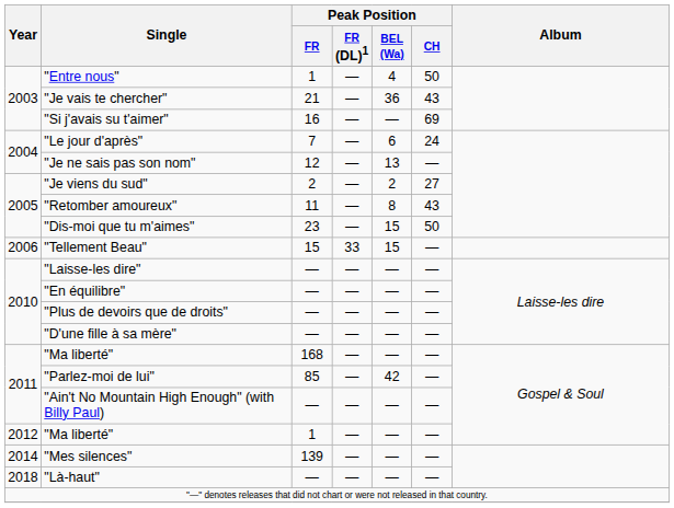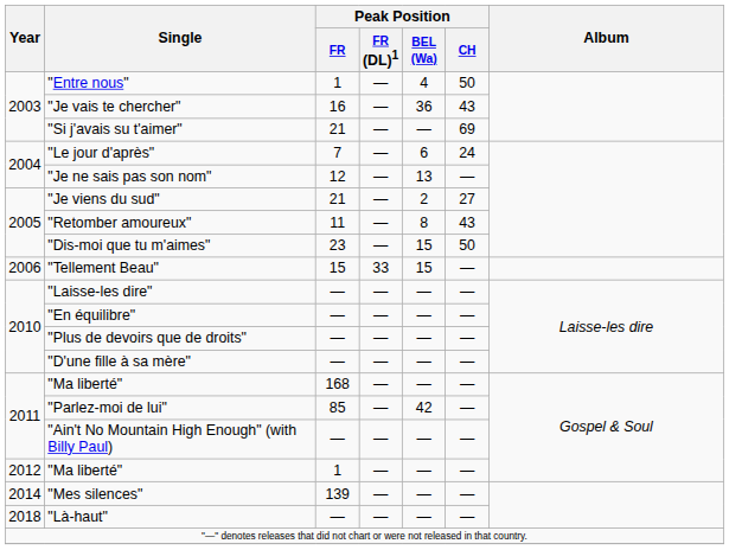 <table class="wikitable" style="text-align:center;">
 <tr>
 <th align="center" rowspan="2">Year</th>
 <th align="center" rowspan="2" width="290">Single</th>
 <th align="center" colspan="4">Peak Position</th>
 <th align="center" rowspan="2" width="250">Album</th>
 </tr>
 <tr>
 <th width="40"><small><a href='#'>FR</a></small><br></th>
 <th width="40"><small><a href='#'>FR</a></small><br>(DL)<sup>1</sup></th>
 <th width="40"><small><a href='#'>BEL <br>(Wa)</a></small><br></th>
 <th width="40"><small><a href='#'>CH</a></small><br></th>
 </tr>
 <tr>
 <td align="center" rowspan="3">2003</td>
 <td align="left">"<a href='#'>Entre nous</a>"</td>
 <td align="center">1</td>
 <td align="center">—</td>
 <td align="center">4</td>
 <td align="center">50</td>
 <td align="left" rowspan="3"></td>
 </tr>
 <tr>
 <td align="left">"Je vais te chercher"</td>
-<td align="center">21</td>
+<td align="center">16</td>
 <td align="center">—</td>
 <td align="center">36</td>
 <td align="center">43</td>
 </tr>
 <tr>
 <td align="left">"Si j'avais su t'aimer"</td>
-<td align="center">16</td>
+<td align="center">21</td>
 <td align="center">—</td>
 <td align="center">—</td>
 <td align="center">69</td>
 </tr>
 <tr>
 <td align="center" rowspan="2">2004</td>
 <td align="left">"Le jour d'après"</td>
 <td align="center">7</td>
 <td align="center">—</td>
 <td align="center">6</td>
 <td align="center">24</td>
 <td align="left" rowspan="5"></td>
 </tr>
 <tr>
 <td align="left">"Je ne sais pas son nom"</td>
 <td align="center">12</td>
 <td align="center">—</td>
 <td align="center">13</td>
 <td align="center">—</td>
 </tr>
 <tr>
 <td align="center" rowspan="3">2005</td>
 <td align="left">"Je viens du sud"</td>
-<td align="center">2</td>
+<td align="center">21</td>
 <td align="center">—</td>
 <td align="center">2</td>
 <td align="center">27</td>
 </tr>
 <tr>
 <td align="left">"Retomber amoureux"</td>
 <td align="center">11</td>
 <td align="center">—</td>
 <td align="center">8</td>
 <td align="center">43</td>
 </tr>
 <tr>
 <td align="left">"Dis-moi que tu m'aimes"</td>
 <td align="center">23</td>
 <td align="center">—</td>
 <td align="center">15</td>
 <td align="center">50</td>
 </tr>
 <tr>
 <td align="center" rowspan="1">2006</td>
 <td align="left">"Tellement Beau"</td>
 <td align="center">15</td>
 <td align="center">33</td>
 <td align="center">15</td>
 <td align="center">—</td>
 <td align="left" rowspan="1"></td>
 </tr>
 <tr>
 <td align="center" rowspan="4">2010</td>
 <td align="left">"Laisse-les dire"</td>
 <td align="center">—</td>
 <td align="center">—</td>
 <td align="center">—</td>
 <td align="center">—</td>
 <td align="center" rowspan="4"><em>Laisse-les dire</em></td>
 </tr>
 <tr>
 <td align="left">"En équilibre"</td>
 <td align="center">—</td>
 <td align="center">—</td>
 <td align="center">—</td>
 <td align="center">—</td>
 </tr>
 <tr>
 <td align="left">"Plus de devoirs que de droits"</td>
 <td align="center">—</td>
 <td align="center">—</td>
 <td align="center">—</td>
 <td align="center">—</td>
 </tr>
 <tr>
 <td align="left">"D'une fille à sa mère"</td>
 <td align="center">—</td>
 <td align="center">—</td>
 <td align="center">—</td>
 <td align="center">—</td>
 </tr>
 <tr>
 <td align="center" rowspan="3">2011</td>
 <td align="left">"Ma liberté"</td>
 <td align="center">168</td>
 <td align="center">—</td>
 <td align="center">—</td>
 <td align="center">—</td>
 <td align="center" rowspan="4"><em>Gospel & Soul</em></td>
 </tr>
 <tr>
 <td align="left">"Parlez-moi de lui"</td>
 <td align="center">85</td>
 <td align="center">—</td>
 <td align="center">42</td>
 <td align="center">—</td>
 </tr>
 <tr>
 <td align="left">"Ain't No Mountain High Enough" (with <a href='#'>Billy Paul</a>)</td>
 <td align="center">—</td>
 <td align="center">—</td>
 <td align="center">—</td>
 <td align="center">—</td>
 </tr>
 <tr>
 <td align="center" rowspan="">2012</td>
 <td align="left">"Ma liberté"</td>
 <td align="center">1</td>
 <td align="center">—</td>
 <td align="center">—</td>
 <td align="center">—</td>
 </tr>
 <tr>
 <td align="center" rowspan="">2014</td>
 <td align="left">"Mes silences"</td>
 <td align="center">139</td>
 <td align="center">—</td>
 <td align="center">—</td>
 <td align="center">—</td>
 </tr>
 <tr>
 <td align="center" rowspan="">2018</td>
 <td align="left">"Là-haut"</td>
 <td align="center">—</td>
 <td align="center">—</td>
 <td align="center">—</td>
 <td align="center">—</td>
 </tr>
 <tr>
 <td align="center" colspan="16" style="font-size: 8pt">"—" denotes releases that did not chart or were not released in that country.</td>
 </tr>
 <tr>
 </tr>
 </table>
